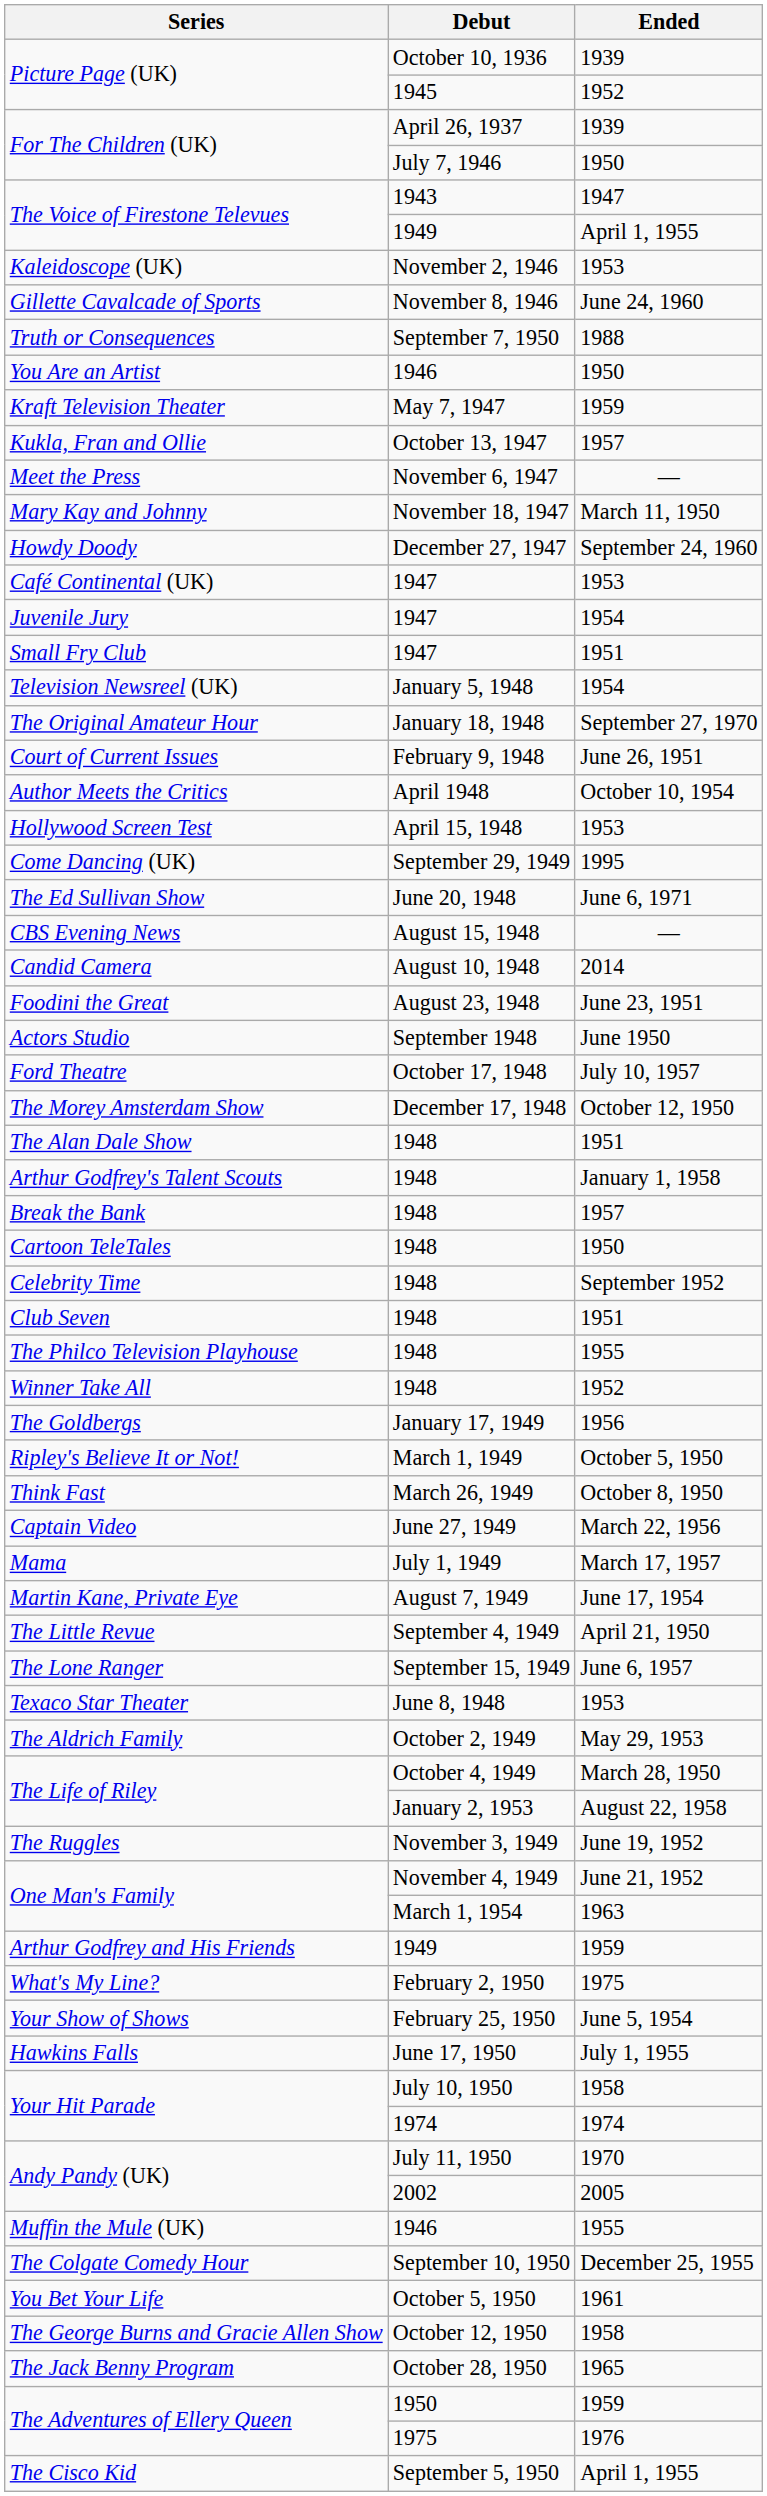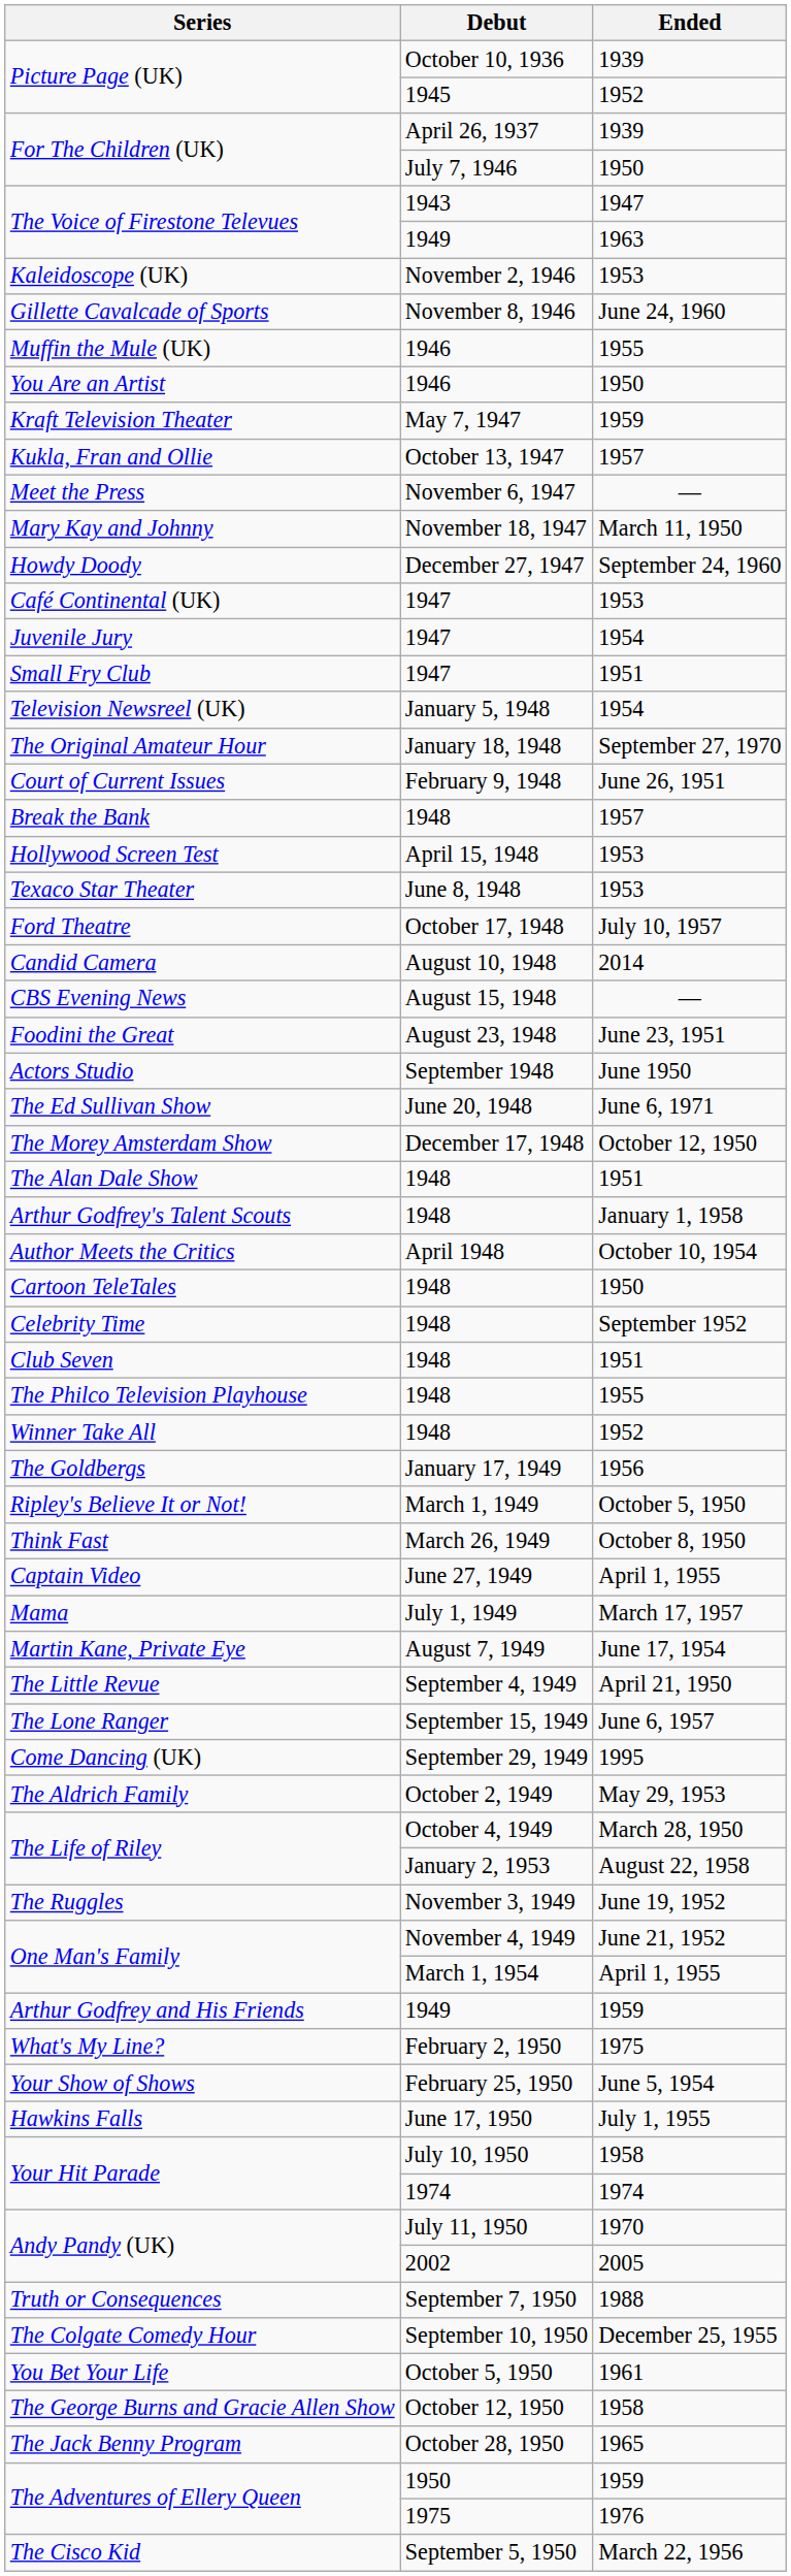 <table class="wikitable">
 <tr>
 <th>Series</th>
 <th>Debut</th>
 <th>Ended</th>
 </tr>
 <tr>
 <td rowspan="2"><em><a href='#'>Picture Page</a></em> (UK)</td>
 <td>October 10, 1936</td>
 <td>1939</td>
 </tr>
 <tr>
 <td>1945</td>
 <td>1952</td>
 </tr>
 <tr>
 <td rowspan="2"><em><a href='#'>For The Children</a></em> (UK)</td>
 <td>April 26, 1937</td>
 <td>1939</td>
 </tr>
 <tr>
 <td>July 7, 1946</td>
 <td>1950</td>
 </tr>
 <tr>
 <td rowspan="2"><em><a href='#'>The Voice of Firestone Televues</a></em></td>
 <td>1943</td>
 <td>1947</td>
 </tr>
 <tr>
 <td>1949</td>
-<td>April 1, 1955</td>
+<td>1963</td>
 </tr>
 <tr>
 <td><em><a href='#'>Kaleidoscope</a></em> (UK)</td>
 <td>November 2, 1946</td>
 <td>1953</td>
 </tr>
 <tr>
 <td><em><a href='#'>Gillette Cavalcade of Sports</a></em></td>
 <td>November 8, 1946</td>
 <td>June 24, 1960</td>
 </tr>
 <tr>
-<td><em><a href='#'>Truth or Consequences</a></em></td>
-<td>September 7, 1950</td>
-<td>1988</td>
+<td><em><a href='#'>Muffin the Mule</a></em> (UK)</td>
+<td>1946</td>
+<td>1955</td>
 </tr>
 <tr>
 <td><em><a href='#'>You Are an Artist</a></em></td>
 <td>1946</td>
 <td>1950</td>
 </tr>
 <tr>
 <td><em><a href='#'>Kraft Television Theater</a></em></td>
 <td>May 7, 1947</td>
 <td>1959</td>
 </tr>
 <tr>
 <td><em><a href='#'>Kukla, Fran and Ollie</a></em></td>
 <td>October 13, 1947</td>
 <td>1957</td>
 </tr>
 <tr>
 <td><em><a href='#'>Meet the Press</a></em></td>
 <td>November 6, 1947</td>
 <td style="text-align:center;">—</td>
 </tr>
 <tr>
 <td><em><a href='#'>Mary Kay and Johnny</a></em></td>
 <td>November 18, 1947</td>
 <td>March 11, 1950</td>
 </tr>
 <tr>
 <td><em><a href='#'>Howdy Doody</a></em></td>
 <td>December 27, 1947</td>
 <td>September 24, 1960</td>
 </tr>
 <tr>
 <td><em><a href='#'>Café Continental</a></em> (UK)</td>
 <td>1947</td>
 <td>1953</td>
 </tr>
 <tr>
 <td><em><a href='#'>Juvenile Jury</a></em></td>
 <td>1947</td>
 <td>1954</td>
 </tr>
 <tr>
 <td><em><a href='#'>Small Fry Club</a></em></td>
 <td>1947</td>
 <td>1951</td>
 </tr>
 <tr>
 <td><em><a href='#'>Television Newsreel</a></em> (UK)</td>
 <td>January 5, 1948</td>
 <td>1954</td>
 </tr>
 <tr>
 <td><em><a href='#'>The Original Amateur Hour</a></em></td>
 <td>January 18, 1948</td>
 <td>September 27, 1970</td>
 </tr>
 <tr>
 <td><em><a href='#'>Court of Current Issues</a></em></td>
 <td>February 9, 1948</td>
 <td>June 26, 1951</td>
 </tr>
 <tr>
-<td><em><a href='#'>Author Meets the Critics</a></em></td>
-<td>April 1948</td>
-<td>October 10, 1954</td>
+<td><em><a href='#'>Break the Bank</a></em></td>
+<td>1948</td>
+<td>1957</td>
 </tr>
 <tr>
 <td><em><a href='#'>Hollywood Screen Test</a></em></td>
 <td>April 15, 1948</td>
 <td>1953</td>
 </tr>
 <tr>
-<td><em><a href='#'>Come Dancing</a></em> (UK)</td>
-<td>September 29, 1949</td>
-<td>1995</td>
+<td><em><a href='#'>Texaco Star Theater</a></em></td>
+<td>June 8, 1948</td>
+<td>1953</td>
 </tr>
 <tr>
-<td><em><a href='#'>The Ed Sullivan Show</a></em></td>
-<td>June 20, 1948</td>
-<td>June 6, 1971</td>
+<td><em><a href='#'>Ford Theatre</a></em></td>
+<td>October 17, 1948</td>
+<td>July 10, 1957</td>
+</tr>
+<tr>
+<td><em><a href='#'>Candid Camera</a></em></td>
+<td>August 10, 1948</td>
+<td>2014</td>
 </tr>
 <tr>
 <td><em><a href='#'>CBS Evening News</a></em></td>
 <td>August 15, 1948</td>
 <td style="text-align:center;">—</td>
-</tr>
-<tr>
-<td><em><a href='#'>Candid Camera</a></em></td>
-<td>August 10, 1948</td>
-<td>2014</td>
 </tr>
 <tr>
 <td><em><a href='#'>Foodini the Great</a></em></td>
 <td>August 23, 1948</td>
 <td>June 23, 1951</td>
 </tr>
 <tr>
 <td><em><a href='#'>Actors Studio</a></em></td>
 <td>September 1948</td>
 <td>June 1950</td>
 </tr>
 <tr>
-<td><em><a href='#'>Ford Theatre</a></em></td>
-<td>October 17, 1948</td>
-<td>July 10, 1957</td>
+<td><em><a href='#'>The Ed Sullivan Show</a></em></td>
+<td>June 20, 1948</td>
+<td>June 6, 1971</td>
 </tr>
 <tr>
 <td><em><a href='#'>The Morey Amsterdam Show</a></em></td>
 <td>December 17, 1948</td>
 <td>October 12, 1950</td>
 </tr>
 <tr>
 <td><em><a href='#'>The Alan Dale Show</a></em></td>
 <td>1948</td>
 <td>1951</td>
 </tr>
 <tr>
 <td><em><a href='#'>Arthur Godfrey's Talent Scouts</a></em></td>
 <td>1948</td>
 <td>January 1, 1958</td>
 </tr>
 <tr>
-<td><em><a href='#'>Break the Bank</a></em></td>
-<td>1948</td>
-<td>1957</td>
+<td><em><a href='#'>Author Meets the Critics</a></em></td>
+<td>April 1948</td>
+<td>October 10, 1954</td>
 </tr>
 <tr>
 <td><em><a href='#'>Cartoon TeleTales</a></em></td>
 <td>1948</td>
 <td>1950</td>
 </tr>
 <tr>
 <td><em><a href='#'>Celebrity Time</a></em></td>
 <td>1948</td>
 <td>September 1952</td>
 </tr>
 <tr>
 <td><em><a href='#'>Club Seven</a></em></td>
 <td>1948</td>
 <td>1951</td>
 </tr>
 <tr>
 <td><em><a href='#'>The Philco Television Playhouse</a></em></td>
 <td>1948</td>
 <td>1955</td>
 </tr>
 <tr>
 <td><em><a href='#'>Winner Take All</a></em></td>
 <td>1948</td>
 <td>1952</td>
 </tr>
 <tr>
 <td><em><a href='#'>The Goldbergs</a></em></td>
 <td>January 17, 1949</td>
 <td>1956</td>
 </tr>
 <tr>
 <td><em><a href='#'>Ripley's Believe It or Not!</a></em></td>
 <td>March 1, 1949</td>
 <td>October 5, 1950</td>
 </tr>
 <tr>
 <td><em><a href='#'>Think Fast</a></em></td>
 <td>March 26, 1949</td>
 <td>October 8, 1950</td>
 </tr>
 <tr>
 <td><em><a href='#'>Captain Video</a></em></td>
 <td>June 27, 1949</td>
-<td>March 22, 1956</td>
+<td>April 1, 1955</td>
 </tr>
 <tr>
 <td><em><a href='#'>Mama</a></em></td>
 <td>July 1, 1949</td>
 <td>March 17, 1957</td>
 </tr>
 <tr>
 <td><em><a href='#'>Martin Kane, Private Eye</a></em></td>
 <td>August 7, 1949</td>
 <td>June 17, 1954</td>
 </tr>
 <tr>
 <td><em><a href='#'>The Little Revue</a></em></td>
 <td>September 4, 1949</td>
 <td>April 21, 1950</td>
 </tr>
 <tr>
 <td><em><a href='#'>The Lone Ranger</a></em></td>
 <td>September 15, 1949</td>
 <td>June 6, 1957</td>
 </tr>
 <tr>
-<td><em><a href='#'>Texaco Star Theater</a></em></td>
-<td>June 8, 1948</td>
-<td>1953</td>
+<td><em><a href='#'>Come Dancing</a></em> (UK)</td>
+<td>September 29, 1949</td>
+<td>1995</td>
 </tr>
 <tr>
 <td><em><a href='#'>The Aldrich Family</a></em></td>
 <td>October 2, 1949</td>
 <td>May 29, 1953</td>
 </tr>
 <tr>
 <td rowspan="2"><em><a href='#'>The Life of Riley</a></em></td>
 <td>October 4, 1949</td>
 <td>March 28, 1950</td>
 </tr>
 <tr>
 <td>January 2, 1953</td>
 <td>August 22, 1958</td>
 </tr>
 <tr>
 <td><em><a href='#'>The Ruggles</a></em></td>
 <td>November 3, 1949</td>
 <td>June 19, 1952</td>
 </tr>
 <tr>
 <td rowspan="2"><em><a href='#'>One Man's Family</a></em></td>
 <td>November 4, 1949</td>
 <td>June 21, 1952</td>
 </tr>
 <tr>
 <td>March 1, 1954</td>
-<td>1963</td>
+<td>April 1, 1955</td>
 </tr>
 <tr>
 <td><em><a href='#'>Arthur Godfrey and His Friends</a></em></td>
 <td>1949</td>
 <td>1959</td>
 </tr>
 <tr>
 <td><em><a href='#'>What's My Line?</a></em></td>
 <td>February 2, 1950</td>
 <td>1975</td>
 </tr>
 <tr>
 <td><em><a href='#'>Your Show of Shows</a></em></td>
 <td>February 25, 1950</td>
 <td>June 5, 1954</td>
 </tr>
 <tr>
 <td><em><a href='#'>Hawkins Falls</a></em></td>
 <td>June 17, 1950</td>
 <td>July 1, 1955</td>
 </tr>
 <tr>
 <td rowspan="2"><em><a href='#'>Your Hit Parade</a></em></td>
 <td>July 10, 1950</td>
 <td>1958</td>
 </tr>
 <tr>
 <td>1974</td>
 <td>1974</td>
 </tr>
 <tr>
 <td rowspan="2"><em><a href='#'>Andy Pandy</a></em> (UK)</td>
 <td>July 11, 1950</td>
 <td>1970</td>
 </tr>
 <tr>
 <td>2002</td>
 <td>2005</td>
 </tr>
 <tr>
-<td><em><a href='#'>Muffin the Mule</a></em> (UK)</td>
-<td>1946</td>
-<td>1955</td>
+<td><em><a href='#'>Truth or Consequences</a></em></td>
+<td>September 7, 1950</td>
+<td>1988</td>
 </tr>
 <tr>
 <td><em><a href='#'>The Colgate Comedy Hour</a></em></td>
 <td>September 10, 1950</td>
 <td>December 25, 1955</td>
 </tr>
 <tr>
 <td><em><a href='#'>You Bet Your Life</a></em></td>
 <td>October 5, 1950</td>
 <td>1961</td>
 </tr>
 <tr>
 <td><em><a href='#'>The George Burns and Gracie Allen Show</a></em></td>
 <td>October 12, 1950</td>
 <td>1958</td>
 </tr>
 <tr>
 <td><em><a href='#'>The Jack Benny Program</a></em></td>
 <td>October 28, 1950</td>
 <td>1965</td>
 </tr>
 <tr>
 <td rowspan="2"><em><a href='#'>The Adventures of Ellery Queen</a></em></td>
 <td>1950</td>
 <td>1959</td>
 </tr>
 <tr>
 <td>1975</td>
 <td>1976</td>
 </tr>
 <tr>
 <td><em><a href='#'>The Cisco Kid</a></em></td>
 <td>September 5, 1950</td>
-<td>April 1, 1955</td>
+<td>March 22, 1956</td>
 </tr>
 <tr>
 </tr>
 </table>
